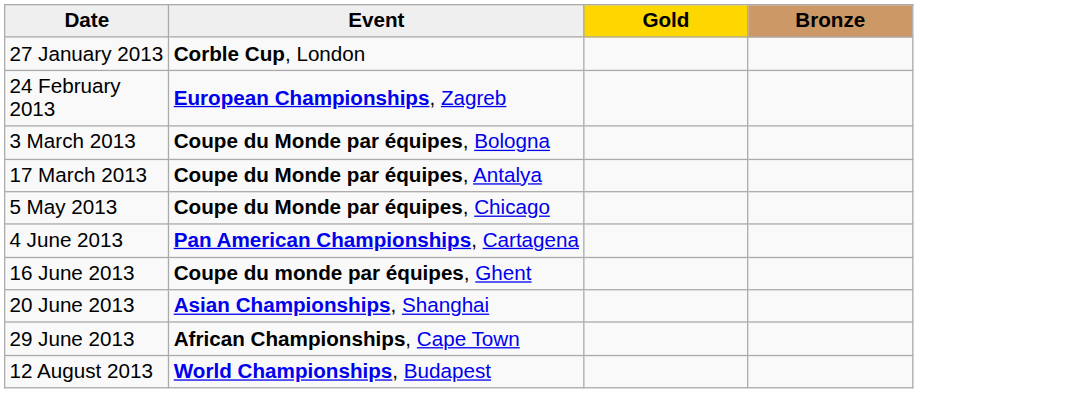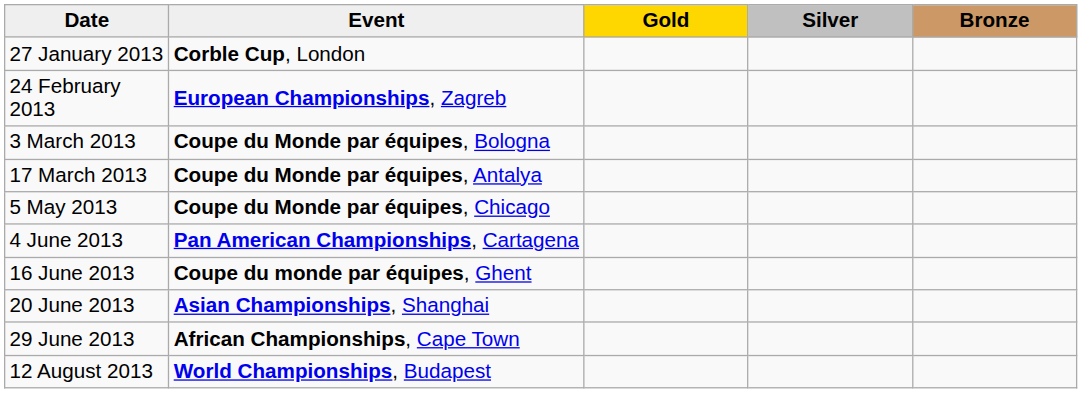 <table class="wikitable plainrowheaders" border="1" style="font-size:100%">
 <tr align=center>
 <th scope=col style="width:120px; background: #efefef;">Date</th>
 <th scope=col style="background: #efefef;">Event</th>
 <th scope=col colspan=1 style="width:120px; background: gold;">Gold</th>
+<th scope=col colspan=1 style="width:120px; background: silver;">Silver</th>
 <th scope=col colspan=1 style="width:120px; background: #cc9966;">Bronze</th>
 </tr>
 <tr>
 <td>27 January 2013</td>
 <td><strong>Corble Cup</strong>, London</td>
+<td></td>
 <td></td>
 <td></td>
 </tr>
 <tr>
 <td>24 February 2013</td>
 <td><strong><a href='#'>European Championships</a></strong>, <a href='#'>Zagreb</a></td>
 <td></td>
 <td></td>
+<td></td>
 </tr>
 <tr>
 <td>3 March 2013</td>
 <td><strong>Coupe du Monde par équipes</strong>, <a href='#'>Bologna</a></td>
+<td></td>
 <td></td>
 <td></td>
 </tr>
 <tr>
 <td>17 March 2013</td>
 <td><strong>Coupe du Monde par équipes</strong>, <a href='#'>Antalya</a></td>
 <td></td>
 <td></td>
+<td></td>
 </tr>
 <tr>
 <td>5 May 2013</td>
 <td><strong>Coupe du Monde par équipes</strong>, <a href='#'>Chicago</a></td>
+<td></td>
 <td></td>
 <td></td>
 </tr>
 <tr>
 <td>4 June 2013</td>
 <td><strong><a href='#'>Pan American Championships</a></strong>, <a href='#'>Cartagena</a></td>
 <td></td>
 <td></td>
+<td></td>
 </tr>
 <tr>
 <td>16 June 2013</td>
 <td><strong>Coupe du monde par équipes</strong>, <a href='#'>Ghent</a></td>
+<td></td>
 <td></td>
 <td></td>
 </tr>
 <tr>
 <td>20 June 2013</td>
 <td><strong><a href='#'>Asian Championships</a></strong>, <a href='#'>Shanghai</a></td>
 <td></td>
 <td></td>
+<td></td>
 </tr>
 <tr>
 <td>29 June 2013</td>
 <td><strong>African Championships</strong>, <a href='#'>Cape Town</a></td>
+<td></td>
 <td></td>
 <td></td>
 </tr>
 <tr>
 <td>12 August 2013</td>
 <td><strong><a href='#'>World Championships</a></strong>, <a href='#'>Budapest</a></td>
 <td></td>
 <td></td>
+<td></td>
 </tr>
 </table>
